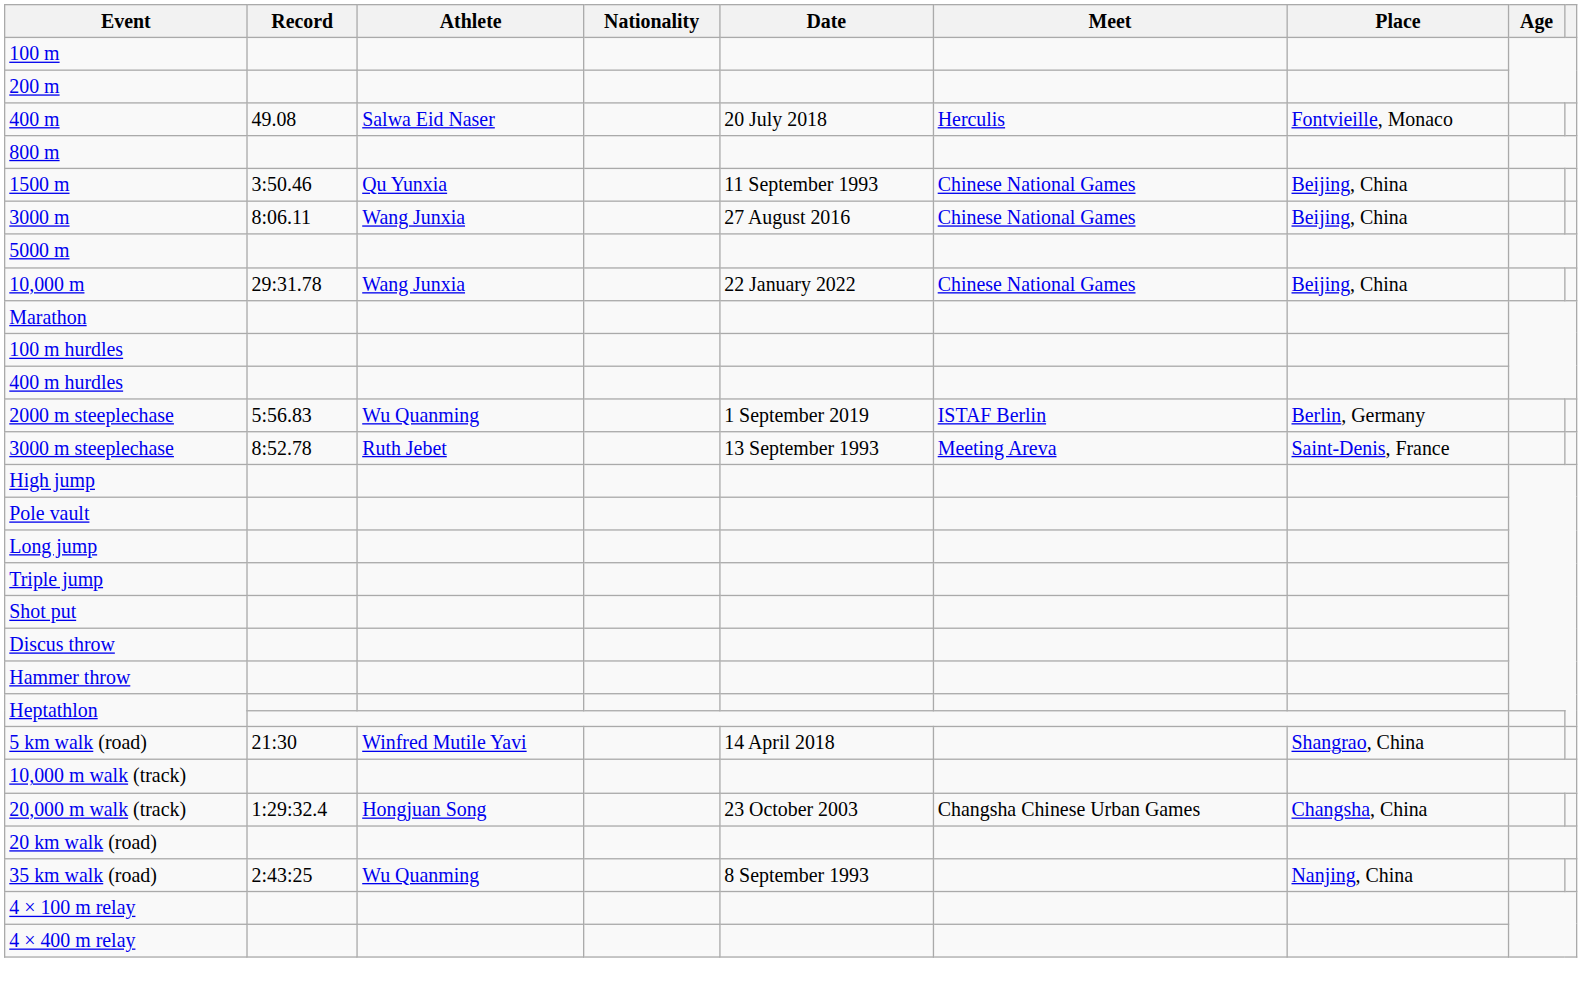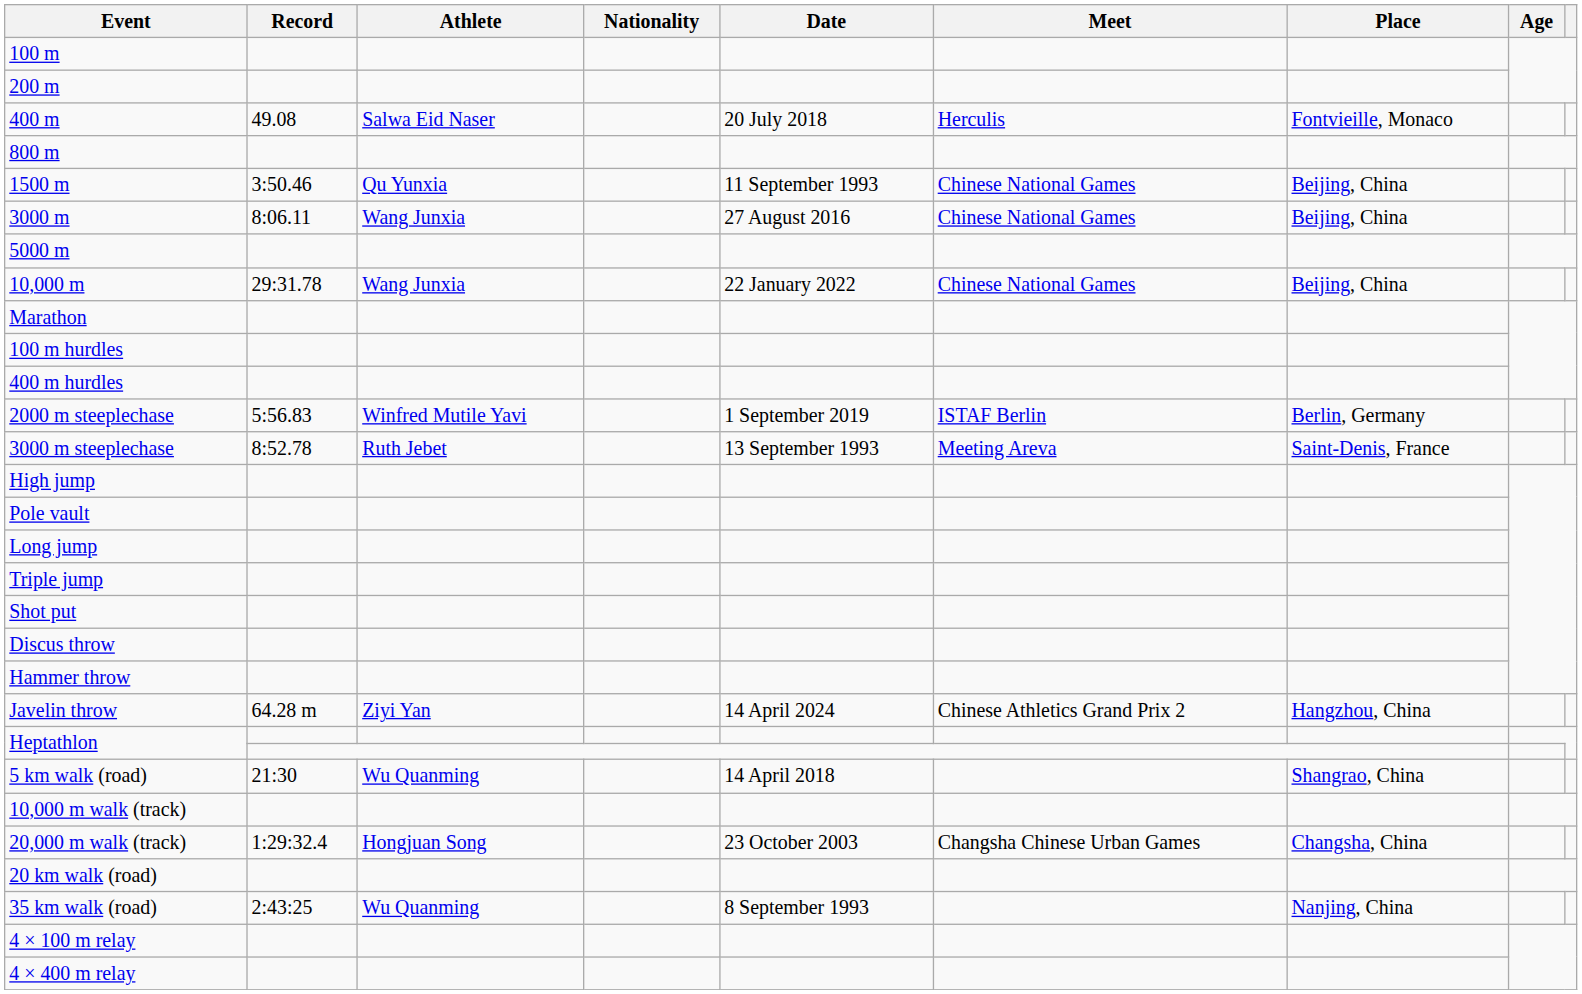 <table class="wikitable" style="font-size:95%; width: 95%;">
 <tr>
 <th>Event</th>
 <th>Record</th>
 <th>Athlete</th>
 <th>Nationality</th>
 <th>Date</th>
 <th>Meet</th>
 <th>Place</th>
 <th>Age</th>
 <th></th>
 </tr>
 <tr>
 <td><a href='#'>100 m</a></td>
 <td></td>
 <td></td>
 <td></td>
 <td></td>
 <td></td>
 <td></td>
 </tr>
 <tr>
 <td><a href='#'>200 m</a></td>
 <td></td>
 <td></td>
 <td></td>
 <td></td>
 <td></td>
 <td></td>
 </tr>
 <tr>
 <td><a href='#'>400 m</a></td>
 <td>49.08</td>
 <td><a href='#'>Salwa Eid Naser</a></td>
 <td></td>
 <td>20 July 2018</td>
 <td><a href='#'>Herculis</a></td>
 <td><a href='#'>Fontvieille</a>, Monaco</td>
 <td></td>
 <td></td>
 </tr>
 <tr>
 <td><a href='#'>800 m</a></td>
 <td></td>
 <td></td>
 <td></td>
 <td></td>
 <td></td>
 <td></td>
 </tr>
 <tr>
 <td><a href='#'>1500 m</a></td>
 <td>3:50.46</td>
 <td><a href='#'>Qu Yunxia</a></td>
 <td></td>
 <td>11 September 1993</td>
 <td><a href='#'>Chinese National Games</a></td>
 <td><a href='#'>Beijing</a>, China</td>
 <td></td>
 <td></td>
 </tr>
 <tr>
 <td><a href='#'>3000 m</a></td>
 <td>8:06.11</td>
 <td><a href='#'>Wang Junxia</a></td>
 <td></td>
 <td>27 August 2016</td>
 <td><a href='#'>Chinese National Games</a></td>
 <td><a href='#'>Beijing</a>, China</td>
 <td></td>
 <td></td>
 </tr>
 <tr>
 <td><a href='#'>5000 m</a></td>
 <td></td>
 <td></td>
 <td></td>
 <td></td>
 <td></td>
 <td></td>
 </tr>
 <tr>
 <td><a href='#'>10,000 m</a></td>
 <td>29:31.78</td>
 <td><a href='#'>Wang Junxia</a></td>
 <td></td>
 <td>22 January 2022</td>
 <td><a href='#'>Chinese National Games</a></td>
 <td><a href='#'>Beijing</a>, China</td>
 <td></td>
 <td></td>
 </tr>
 <tr>
 <td><a href='#'>Marathon</a></td>
 <td></td>
 <td></td>
 <td></td>
 <td></td>
 <td></td>
 <td></td>
 </tr>
 <tr>
 <td><a href='#'>100 m hurdles</a></td>
 <td></td>
 <td></td>
 <td></td>
 <td></td>
 <td></td>
 <td></td>
 </tr>
 <tr>
 <td><a href='#'>400 m hurdles</a></td>
 <td></td>
 <td></td>
 <td></td>
 <td></td>
 <td></td>
 <td></td>
 </tr>
 <tr>
 <td><a href='#'>2000 m steeplechase</a></td>
 <td>5:56.83</td>
-<td><a href='#'>Wu Quanming</a></td>
+<td><a href='#'>Winfred Mutile Yavi</a></td>
 <td></td>
 <td>1 September 2019</td>
 <td><a href='#'>ISTAF Berlin</a></td>
 <td><a href='#'>Berlin</a>, Germany</td>
 <td></td>
 <td></td>
 </tr>
 <tr>
 <td><a href='#'>3000 m steeplechase</a></td>
 <td>8:52.78</td>
 <td><a href='#'>Ruth Jebet</a></td>
 <td></td>
 <td>13 September 1993</td>
 <td><a href='#'>Meeting Areva</a></td>
 <td><a href='#'>Saint-Denis</a>, France</td>
 <td></td>
 <td></td>
 </tr>
 <tr>
 <td><a href='#'>High jump</a></td>
 <td></td>
 <td></td>
 <td></td>
 <td></td>
 <td></td>
 <td></td>
 </tr>
 <tr>
 <td><a href='#'>Pole vault</a></td>
 <td></td>
 <td></td>
 <td></td>
 <td></td>
 <td></td>
 <td></td>
 </tr>
 <tr>
 <td><a href='#'>Long jump</a></td>
 <td></td>
 <td></td>
 <td></td>
 <td></td>
 <td></td>
 <td></td>
 </tr>
 <tr>
 <td><a href='#'>Triple jump</a></td>
 <td></td>
 <td></td>
 <td></td>
 <td></td>
 <td></td>
 <td></td>
 </tr>
 <tr>
 <td><a href='#'>Shot put</a></td>
 <td></td>
 <td></td>
 <td></td>
 <td></td>
 <td></td>
 <td></td>
 </tr>
 <tr>
 <td><a href='#'>Discus throw</a></td>
 <td></td>
 <td></td>
 <td></td>
 <td></td>
 <td></td>
 <td></td>
 </tr>
 <tr>
 <td><a href='#'>Hammer throw</a></td>
 <td></td>
 <td></td>
 <td></td>
 <td></td>
 <td></td>
 <td></td>
 </tr>
 <tr>
+<td><a href='#'>Javelin throw</a></td>
+<td>64.28 m</td>
+<td><a href='#'>Ziyi Yan</a></td>
+<td></td>
+<td>14 April 2024</td>
+<td>Chinese Athletics Grand Prix 2</td>
+<td><a href='#'>Hangzhou</a>, China</td>
+<td></td>
+<td></td>
+</tr>
+<tr>
 <td rowspan=2><a href='#'>Heptathlon</a></td>
 <td></td>
 <td></td>
 <td></td>
 <td></td>
 <td></td>
 <td></td>
 </tr>
 <tr>
 <td colspan=6></td>
 <td></td>
 </tr>
 <tr>
 <td><a href='#'>5 km walk</a> (road)</td>
 <td>21:30</td>
-<td><a href='#'>Winfred Mutile Yavi</a></td>
+<td><a href='#'>Wu Quanming</a></td>
 <td></td>
 <td>14 April 2018</td>
 <td></td>
 <td><a href='#'>Shangrao</a>, China</td>
 <td></td>
 <td></td>
 </tr>
 <tr>
 <td><a href='#'>10,000 m walk</a> (track)</td>
 <td></td>
 <td></td>
 <td></td>
 <td></td>
 <td></td>
 <td></td>
 </tr>
 <tr>
 <td><a href='#'>20,000 m walk</a> (track)</td>
 <td>1:29:32.4</td>
 <td><a href='#'>Hongjuan Song</a></td>
 <td></td>
 <td>23 October 2003</td>
 <td>Changsha Chinese Urban Games</td>
 <td><a href='#'>Changsha</a>, China</td>
 <td></td>
 <td></td>
 </tr>
 <tr>
 <td><a href='#'>20 km walk</a> (road)</td>
 <td></td>
 <td></td>
 <td></td>
 <td></td>
 <td></td>
 <td></td>
 </tr>
 <tr>
 <td><a href='#'>35 km walk</a> (road)</td>
 <td>2:43:25</td>
 <td><a href='#'>Wu Quanming</a></td>
 <td></td>
 <td>8 September 1993</td>
 <td></td>
 <td><a href='#'>Nanjing</a>, China</td>
 <td></td>
 <td></td>
 </tr>
 <tr>
 <td><a href='#'>4 × 100 m relay</a></td>
 <td></td>
 <td></td>
 <td></td>
 <td></td>
 <td></td>
 <td></td>
 </tr>
 <tr>
 <td><a href='#'>4 × 400 m relay</a></td>
 <td></td>
 <td></td>
 <td></td>
 <td></td>
 <td></td>
 <td></td>
 </tr>
 </table>
